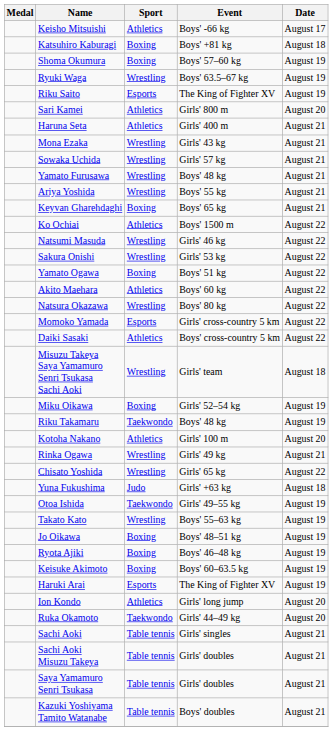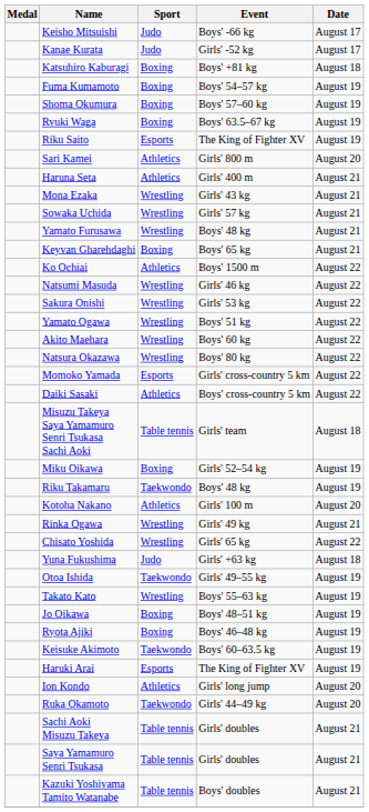 <table class="wikitable sortable"  style="font-size:95%">
 <tr>
 <th>Medal</th>
 <th>Name</th>
 <th>Sport</th>
 <th>Event</th>
 <th>Date</th>
 </tr>
 <tr>
 <td></td>
 <td align=left><a href='#'>Keisho Mitsuishi</a></td>
-<td><a href='#'>Athletics</a></td>
+<td><a href='#'>Judo</a></td>
 <td>Boys' -66 kg</td>
+<td>August 17</td>
+</tr>
+<tr>
+<td></td>
+<td align=left><a href='#'>Kanae Kurata</a></td>
+<td><a href='#'>Judo</a></td>
+<td>Girls' -52 kg</td>
 <td>August 17</td>
 </tr>
 <tr>
 <td></td>
 <td align=left><a href='#'>Katsuhiro Kaburagi</a></td>
 <td><a href='#'>Boxing</a></td>
 <td>Boys' +81 kg</td>
 <td>August 18</td>
 </tr>
 <tr>
 <td></td>
+<td align=left><a href='#'>Fuma Kumamoto</a></td>
+<td><a href='#'>Boxing</a></td>
+<td>Boys' 54–57 kg</td>
+<td>August 19</td>
+</tr>
+<tr>
+<td></td>
 <td align=left><a href='#'>Shoma Okumura</a></td>
 <td><a href='#'>Boxing</a></td>
 <td>Boys' 57–60 kg</td>
 <td>August 19</td>
 </tr>
 <tr>
 <td></td>
 <td align=left><a href='#'>Ryuki Waga</a></td>
-<td><a href='#'>Wrestling</a></td>
+<td><a href='#'>Boxing</a></td>
 <td>Boys' 63.5–67 kg</td>
 <td>August 19</td>
 </tr>
 <tr>
 <td></td>
 <td align=left><a href='#'>Riku Saito</a></td>
 <td><a href='#'>Esports</a></td>
 <td>The King of Fighter XV</td>
 <td>August 19</td>
 </tr>
 <tr>
 <td></td>
 <td align=left><a href='#'>Sari Kamei</a></td>
 <td><a href='#'>Athletics</a></td>
 <td>Girls' 800 m</td>
 <td>August 20</td>
 </tr>
 <tr>
 <td></td>
 <td align=left><a href='#'>Haruna Seta</a></td>
 <td><a href='#'>Athletics</a></td>
 <td>Girls' 400 m</td>
 <td>August 21</td>
 </tr>
 <tr>
 <td></td>
 <td align=left><a href='#'>Mona Ezaka</a></td>
 <td><a href='#'>Wrestling</a></td>
 <td>Girls' 43 kg</td>
 <td>August 21</td>
 </tr>
 <tr>
 <td></td>
 <td align=left><a href='#'>Sowaka Uchida</a></td>
 <td><a href='#'>Wrestling</a></td>
 <td>Girls' 57 kg</td>
 <td>August 21</td>
 </tr>
 <tr>
 <td></td>
 <td align=left><a href='#'>Yamato Furusawa</a></td>
 <td><a href='#'>Wrestling</a></td>
 <td>Boys' 48 kg</td>
 <td>August 21</td>
 </tr>
 <tr>
 <td></td>
-<td align=left><a href='#'>Ariya Yoshida</a></td>
-<td><a href='#'>Wrestling</a></td>
-<td>Boys' 55 kg</td>
-<td>August 21</td>
-</tr>
-<tr>
-<td></td>
 <td align=left><a href='#'>Keyvan Gharehdaghi</a></td>
 <td><a href='#'>Boxing</a></td>
 <td>Boys' 65 kg</td>
 <td>August 21</td>
 </tr>
 <tr>
 <td></td>
 <td align=left><a href='#'>Ko Ochiai</a></td>
 <td><a href='#'>Athletics</a></td>
 <td>Boys' 1500 m</td>
 <td>August 22</td>
 </tr>
 <tr>
 <td></td>
 <td align=left><a href='#'>Natsumi Masuda</a></td>
 <td><a href='#'>Wrestling</a></td>
 <td>Girls' 46 kg</td>
 <td>August 22</td>
 </tr>
 <tr>
 <td></td>
 <td align=left><a href='#'>Sakura Onishi</a></td>
 <td><a href='#'>Wrestling</a></td>
 <td>Girls' 53 kg</td>
 <td>August 22</td>
 </tr>
 <tr>
 <td></td>
 <td align=left><a href='#'>Yamato Ogawa</a></td>
-<td><a href='#'>Boxing</a></td>
+<td><a href='#'>Wrestling</a></td>
 <td>Boys' 51 kg</td>
 <td>August 22</td>
 </tr>
 <tr>
 <td></td>
 <td align=left><a href='#'>Akito Maehara</a></td>
-<td><a href='#'>Athletics</a></td>
+<td><a href='#'>Wrestling</a></td>
 <td>Boys' 60 kg</td>
 <td>August 22</td>
 </tr>
 <tr>
 <td></td>
 <td align=left><a href='#'>Natsura Okazawa</a></td>
 <td><a href='#'>Wrestling</a></td>
 <td>Boys' 80 kg</td>
 <td>August 22</td>
 </tr>
 <tr>
 <td></td>
 <td align=left><a href='#'>Momoko Yamada</a></td>
 <td><a href='#'>Esports</a></td>
 <td>Girls' cross-country 5 km</td>
 <td>August 22</td>
 </tr>
 <tr>
 <td></td>
 <td align=left><a href='#'>Daiki Sasaki</a></td>
 <td><a href='#'>Athletics</a></td>
 <td>Boys' cross-country 5 km</td>
 <td>August 22</td>
 </tr>
 <tr>
 <td></td>
 <td align=left><a href='#'>Misuzu Takeya</a><br><a href='#'>Saya Yamamuro</a><br><a href='#'>Senri Tsukasa</a><br><a href='#'>Sachi Aoki</a></td>
-<td><a href='#'>Wrestling</a></td>
+<td><a href='#'>Table tennis</a></td>
 <td>Girls' team</td>
 <td>August 18</td>
 </tr>
 <tr>
 <td></td>
 <td align=left><a href='#'>Miku Oikawa</a></td>
 <td><a href='#'>Boxing</a></td>
 <td>Girls' 52–54 kg</td>
 <td>August 19</td>
 </tr>
 <tr>
 <td></td>
 <td align=left><a href='#'>Riku Takamaru</a></td>
 <td><a href='#'>Taekwondo</a></td>
 <td>Boys' 48 kg</td>
 <td>August 19</td>
 </tr>
 <tr>
 <td></td>
 <td align=left><a href='#'>Kotoha Nakano</a></td>
 <td><a href='#'>Athletics</a></td>
 <td>Girls' 100 m</td>
 <td>August 20</td>
 </tr>
 <tr>
 <td></td>
 <td align=left><a href='#'>Rinka Ogawa</a></td>
 <td><a href='#'>Wrestling</a></td>
 <td>Girls' 49 kg</td>
 <td>August 21</td>
 </tr>
 <tr>
 <td></td>
 <td align=left><a href='#'>Chisato Yoshida</a></td>
 <td><a href='#'>Wrestling</a></td>
 <td>Girls' 65 kg</td>
 <td>August 22</td>
 </tr>
 <tr>
 <td></td>
 <td align=left><a href='#'>Yuna Fukushima</a></td>
 <td><a href='#'>Judo</a></td>
 <td>Girls' +63 kg</td>
 <td>August 18</td>
 </tr>
 <tr>
 <td></td>
 <td align=left><a href='#'>Otoa Ishida</a></td>
 <td><a href='#'>Taekwondo</a></td>
 <td>Girls' 49–55 kg</td>
 <td>August 19</td>
 </tr>
 <tr>
 <td></td>
 <td align=left><a href='#'>Takato Kato</a></td>
 <td><a href='#'>Wrestling</a></td>
 <td>Boys' 55–63 kg</td>
 <td>August 19</td>
 </tr>
 <tr>
 <td></td>
 <td align=left><a href='#'>Jo Oikawa</a></td>
 <td><a href='#'>Boxing</a></td>
 <td>Boys' 48–51 kg</td>
 <td>August 19</td>
 </tr>
 <tr>
 <td></td>
 <td align=left><a href='#'>Ryota Ajiki</a></td>
 <td><a href='#'>Boxing</a></td>
 <td>Boys' 46–48 kg</td>
 <td>August 19</td>
 </tr>
 <tr>
 <td></td>
 <td align=left><a href='#'>Keisuke Akimoto</a></td>
-<td><a href='#'>Boxing</a></td>
+<td><a href='#'>Taekwondo</a></td>
 <td>Boys' 60–63.5 kg</td>
 <td>August 19</td>
 </tr>
 <tr>
 <td></td>
 <td align=left><a href='#'>Haruki Arai</a></td>
 <td><a href='#'>Esports</a></td>
 <td>The King of Fighter XV</td>
 <td>August 19</td>
 </tr>
 <tr>
 <td></td>
 <td align=left><a href='#'>Ion Kondo</a></td>
 <td><a href='#'>Athletics</a></td>
 <td>Girls' long jump</td>
 <td>August 20</td>
 </tr>
 <tr>
 <td></td>
 <td align=left><a href='#'>Ruka Okamoto</a></td>
 <td><a href='#'>Taekwondo</a></td>
 <td>Girls' 44–49 kg</td>
 <td>August 20</td>
 </tr>
 <tr>
 <td></td>
-<td align=left><a href='#'>Sachi Aoki</a></td>
-<td><a href='#'>Table tennis</a></td>
-<td>Girls' singles</td>
-<td>August 21</td>
-</tr>
-<tr>
-<td></td>
 <td align=left><a href='#'>Sachi Aoki</a><br><a href='#'>Misuzu Takeya</a></td>
 <td><a href='#'>Table tennis</a></td>
 <td>Girls' doubles</td>
 <td>August 21</td>
 </tr>
 <tr>
 <td></td>
 <td align=left><a href='#'>Saya Yamamuro</a><br><a href='#'>Senri Tsukasa</a></td>
 <td><a href='#'>Table tennis</a></td>
 <td>Girls' doubles</td>
 <td>August 21</td>
 </tr>
 <tr>
 <td></td>
 <td align=left><a href='#'>Kazuki Yoshiyama</a><br><a href='#'>Tamito Watanabe</a></td>
 <td><a href='#'>Table tennis</a></td>
 <td>Boys' doubles</td>
 <td>August 21</td>
 </tr>
 <tr>
 </tr>
 </table>
